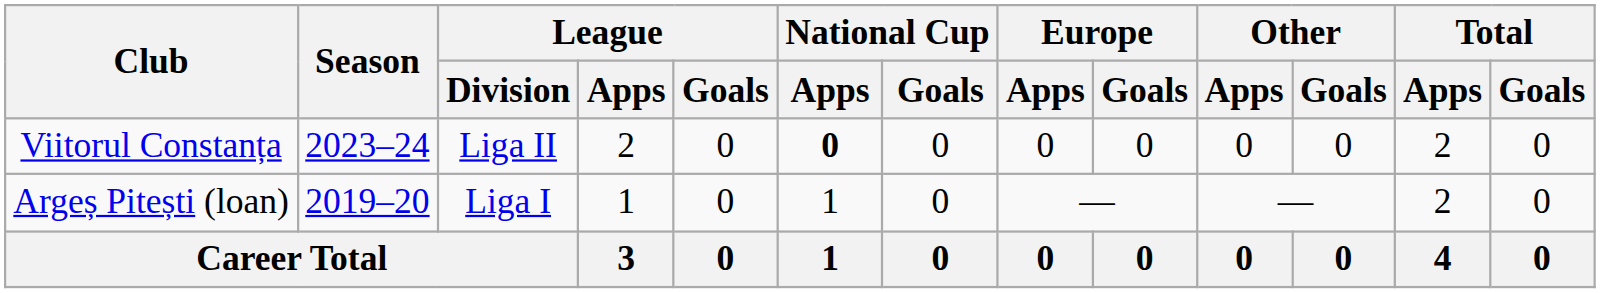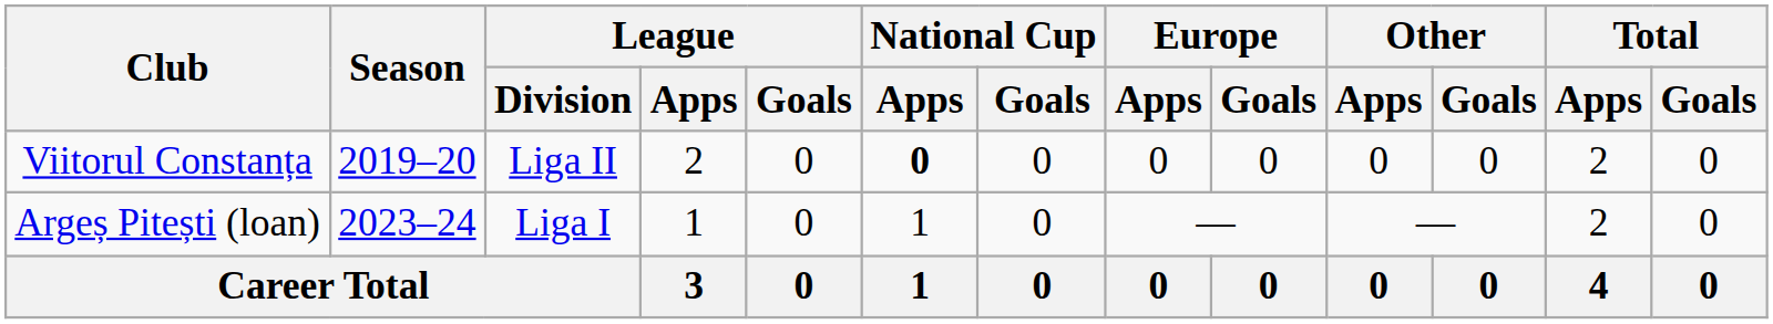 <table class=wikitable style=text-align:center>
 <tr>
 <th rowspan=2>Club</th>
 <th rowspan=2>Season</th>
 <th colspan=3>League</th>
 <th colspan=2>National Cup</th>
 <th colspan=2>Europe</th>
 <th colspan=2>Other</th>
 <th colspan=2>Total</th>
 </tr>
 <tr>
 <th>Division</th>
 <th>Apps</th>
 <th>Goals</th>
 <th>Apps</th>
 <th>Goals</th>
 <th>Apps</th>
 <th>Goals</th>
 <th>Apps</th>
 <th>Goals</th>
 <th>Apps</th>
 <th>Goals</th>
 </tr>
 <tr>
 <td rowspan="1"><a href='#'>Viitorul Constanța</a></td>
-<td><a href='#'>2023–24</a></td>
+<td><a href='#'>2019–20</a></td>
 <td rowspan="1"><a href='#'>Liga II</a></td>
 <td>2</td>
 <td>0</td>
 <td><strong>0</strong></td>
 <td>0</td>
 <td>0</td>
 <td>0</td>
 <td>0</td>
 <td>0</td>
 <td>2</td>
 <td>0</td>
 </tr>
 <tr>
 <td rowspan="1"><a href='#'>Argeș Pitești</a> (loan)</td>
-<td><a href='#'>2019–20</a></td>
+<td><a href='#'>2023–24</a></td>
 <td rowspan="1"><a href='#'>Liga I</a></td>
 <td>1</td>
 <td>0</td>
 <td>1</td>
 <td>0</td>
 <td colspan="2">—</td>
 <td colspan="2">—</td>
 <td>2</td>
 <td>0</td>
 </tr>
 <tr>
 <th colspan="3">Career Total</th>
 <th>3</th>
 <th>0</th>
 <th>1</th>
 <th>0</th>
 <th>0</th>
 <th>0</th>
 <th>0</th>
 <th>0</th>
 <th>4</th>
 <th>0</th>
 </tr>
 </table>
